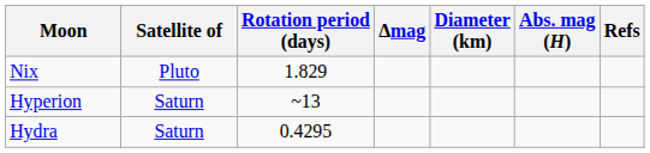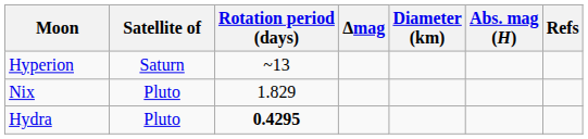 <table class="wikitable sortable" style="text-align: center;">
 <tr>
 <th width=90>Moon</th>
 <th width=90>Satellite of</th>
 <th><a href='#'>Rotation period</a><br>(days)</th>
 <th>Δ<a href='#'>mag</a></th>
 <th><a href='#'>Diameter</a><br>(km)</th>
 <th><a href='#'>Abs. mag</a><br>(<em>H</em>)</th>
 <th>Refs</th>
 </tr>
 <tr>
+<td align=left><a href='#'>Hyperion</a></td>
+<td><a href='#'>Saturn</a></td>
+<td>~13</td>
+<td></td>
+<td></td>
+<td></td>
+<td></td>
+</tr>
+<tr>
 <td align=left><a href='#'>Nix</a></td>
 <td><a href='#'>Pluto</a></td>
 <td>1.829</td>
 <td></td>
 <td></td>
 <td></td>
 <td></td>
 </tr>
 <tr>
-<td align=left><a href='#'>Hyperion</a></td>
-<td><a href='#'>Saturn</a></td>
-<td>~13</td>
-<td></td>
-<td></td>
-<td></td>
-<td></td>
-</tr>
-<tr>
 <td align=left><a href='#'>Hydra</a></td>
-<td><a href='#'>Saturn</a></td>
-<td>0.4295</td>
+<td><a href='#'>Pluto</a></td>
+<td><strong>0.4295</strong></td>
 <td></td>
 <td></td>
 <td></td>
 <td></td>
 </tr>
 </table>
